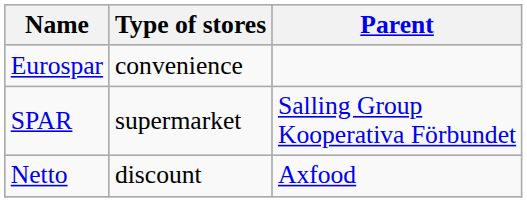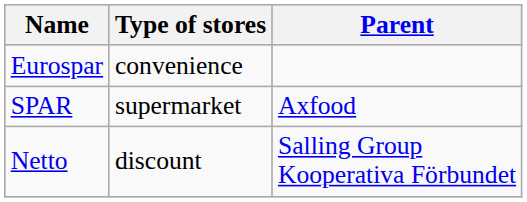 <table class="wikitable sortable">
 <tr>
 <th>Name</th>
 <th>Type of stores</th>
 <th><a href='#'>Parent</a></th>
 </tr>
 <tr>
 <td><a href='#'>Eurospar</a></td>
 <td>convenience</td>
 <td></td>
 </tr>
 <tr>
 <td><a href='#'>SPAR</a></td>
 <td>supermarket</td>
-<td><a href='#'>Salling Group</a><br><a href='#'>Kooperativa Förbundet</a></td>
+<td><a href='#'>Axfood</a></td>
 </tr>
 <tr>
 <td><a href='#'>Netto</a></td>
 <td>discount</td>
-<td><a href='#'>Axfood</a></td>
+<td><a href='#'>Salling Group</a><br><a href='#'>Kooperativa Förbundet</a></td>
 </tr>
 </table>
